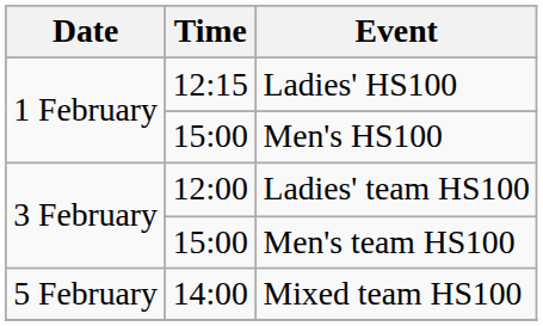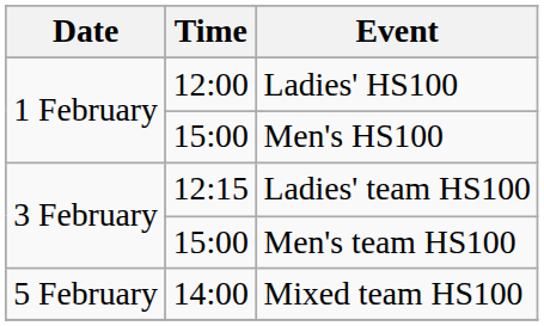 <table class="wikitable">
 <tr>
 <th>Date</th>
 <th>Time</th>
 <th>Event</th>
 </tr>
 <tr>
 <td rowspan=2>1 February</td>
-<td>12:15</td>
+<td>12:00</td>
 <td>Ladies' HS100</td>
 </tr>
 <tr>
 <td>15:00</td>
 <td>Men's HS100</td>
 </tr>
 <tr>
 <td rowspan=2>3 February</td>
-<td>12:00</td>
+<td>12:15</td>
 <td>Ladies' team HS100</td>
 </tr>
 <tr>
 <td>15:00</td>
 <td>Men's team HS100</td>
 </tr>
 <tr>
 <td>5 February</td>
 <td>14:00</td>
 <td>Mixed team HS100</td>
 </tr>
 <tr>
 </tr>
 </table>
